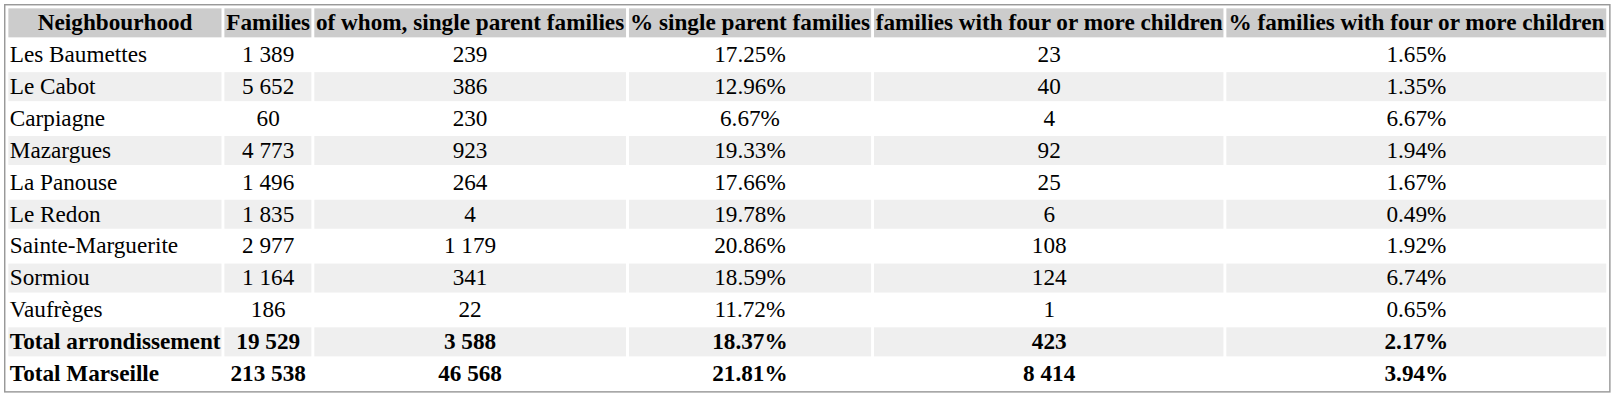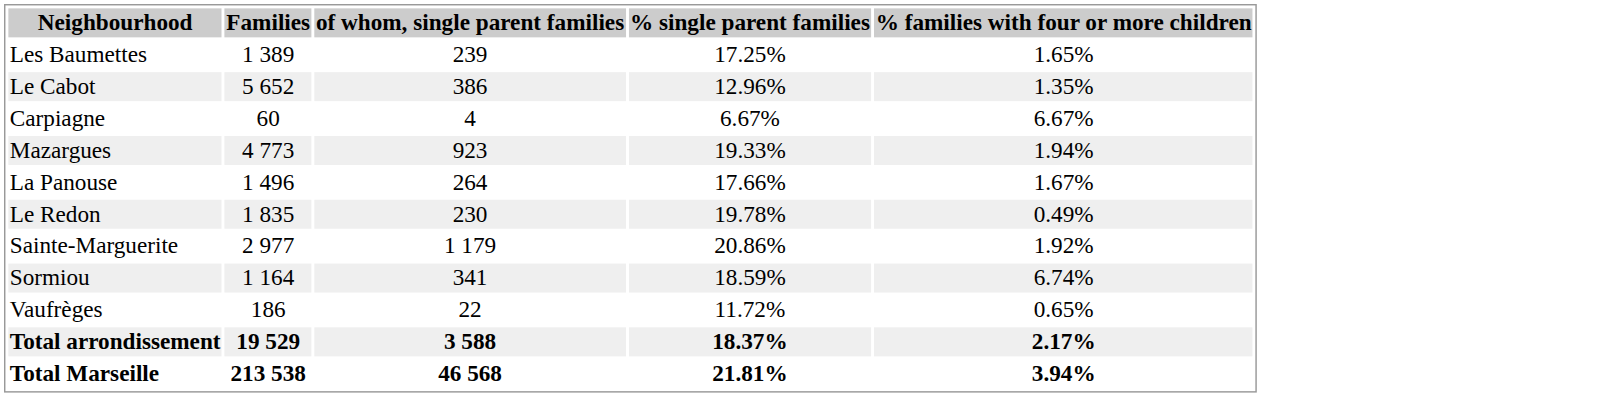 <table border="0" style="border:1px solid #999; background:#fff;">
 <tr style="text-align:center; background:#ccc;">
 <th>Neighbourhood</th>
 <th>Families</th>
 <th>of whom, single parent families</th>
 <th>% single parent families</th>
-<th>families with four or more children</th>
 <th>% families with four or more children</th>
 </tr>
 <tr>
 <td>Les Baumettes</td>
 <td style="text-align:center;">1 389</td>
 <td style="text-align:center;">239</td>
 <td style="text-align:center;">17.25%</td>
-<td style="text-align:center;">23</td>
 <td style="text-align:center;">1.65% </td>
 </tr>
 <tr style="background:#EFEFEF">
 <td>Le Cabot</td>
 <td style="text-align:center;">5 652</td>
 <td style="text-align:center;">386</td>
 <td style="text-align:center;">12.96%</td>
-<td style="text-align:center;">40</td>
 <td style="text-align:center;">1.35% </td>
 </tr>
 <tr>
 <td>Carpiagne</td>
 <td style="text-align:center;">60</td>
-<td style="text-align:center;">230</td>
+<td style="text-align:center;">4</td>
 <td style="text-align:center;">6.67%</td>
-<td style="text-align:center;">4</td>
 <td style="text-align:center;">6.67%</td>
 </tr>
 <tr style="background:#EFEFEF">
 <td>Mazargues</td>
 <td style="text-align:center;">4 773</td>
 <td style="text-align:center;">923</td>
 <td style="text-align:center;">19.33%</td>
-<td style="text-align:center;">92</td>
 <td style="text-align:center;">1.94% </td>
 </tr>
 <tr>
 <td>La Panouse</td>
 <td style="text-align:center;">1 496</td>
 <td style="text-align:center;">264</td>
 <td style="text-align:center;">17.66%</td>
-<td style="text-align:center;">25</td>
 <td style="text-align:center;">1.67% </td>
 </tr>
 <tr style="background:#EFEFEF">
 <td>Le Redon</td>
 <td style="text-align:center;">1 835</td>
-<td style="text-align:center;">4</td>
+<td style="text-align:center;">230</td>
 <td style="text-align:center;">19.78%</td>
-<td style="text-align:center;">6</td>
 <td style="text-align:center;">0.49% </td>
 </tr>
 <tr>
 <td>Sainte-Marguerite</td>
 <td style="text-align:center;">2 977</td>
 <td style="text-align:center;">1 179</td>
 <td style="text-align:center;">20.86% </td>
-<td style="text-align:center;">108</td>
 <td style="text-align:center;">1.92% </td>
 </tr>
 <tr style="background:#EFEFEF">
 <td>Sormiou</td>
 <td style="text-align:center;">1 164</td>
 <td style="text-align:center;">341</td>
 <td style="text-align:center;">18.59%</td>
-<td style="text-align:center;">124</td>
 <td style="text-align:center;">6.74% </td>
 </tr>
 <tr>
 <td>Vaufrèges</td>
 <td style="text-align:center;">186</td>
 <td style="text-align:center;">22</td>
 <td style="text-align:center;">11.72%</td>
-<td style="text-align:center;">1</td>
 <td style="text-align:center;">0.65%</td>
 </tr>
 <tr style="background:#EFEFEF">
 <td><strong>Total arrondissement</strong></td>
 <td style="text-align:center;"><strong>19 529</strong></td>
 <td style="text-align:center;"><strong>3 588</strong></td>
 <td style="text-align:center;"><strong>18.37%</strong></td>
-<td style="text-align:center;"><strong>423</strong></td>
 <td style="text-align:center;"><strong>2.17%</strong></td>
 </tr>
 <tr>
 <td><strong>Total Marseille</strong></td>
 <td style="text-align:center;"><strong>213 538</strong></td>
 <td style="text-align:center;"><strong>46 568</strong></td>
 <td style="text-align:center;"><strong>21.81%</strong></td>
-<td style="text-align:center;"><strong>8 414</strong></td>
 <td style="text-align:center;"><strong>3.94%</strong></td>
 </tr>
 </table>
